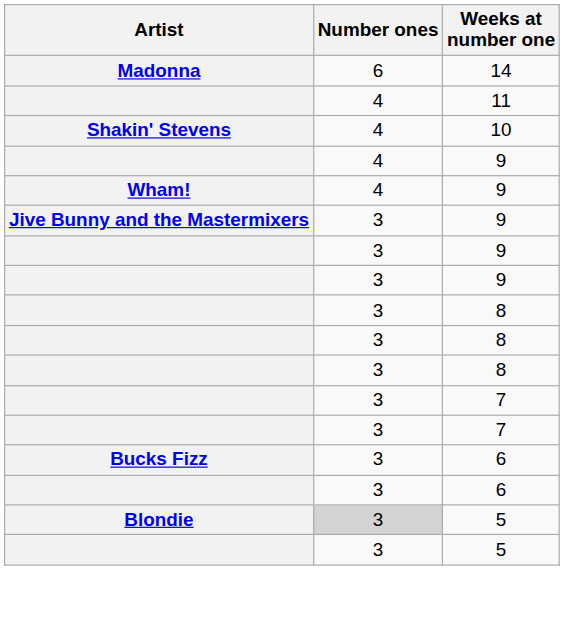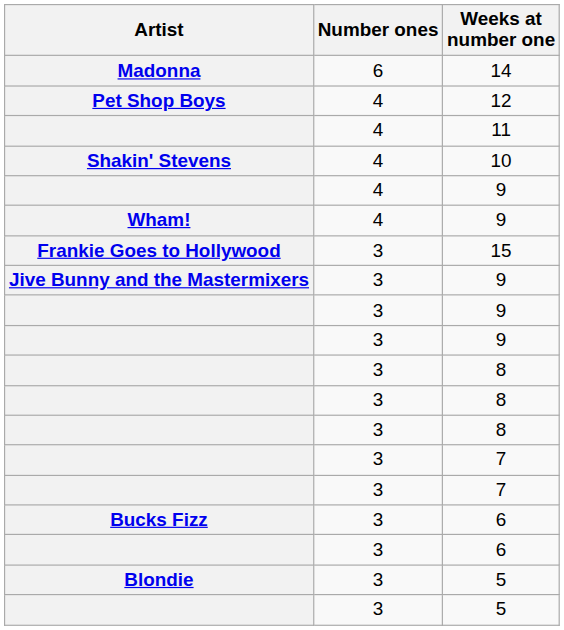 <table class="wikitable plainrowheaders sortable">
 <tr>
 <th scope=col>Artist</th>
 <th scope=col>Number ones</th>
 <th scope=col>Weeks at<br>number one</th>
 </tr>
 <tr>
 <th scope=row><a href='#'>Madonna</a></th>
 <td align=center>6</td>
 <td align=center>14</td>
+</tr>
+<tr>
+<th scope=row><a href='#'>Pet Shop Boys</a></th>
+<td align=center>4</td>
+<td align=center>12</td>
 </tr>
 <tr>
 <th scope=row></th>
 <td align=center>4</td>
 <td align=center>11</td>
 </tr>
 <tr>
 <th scope=row><a href='#'>Shakin' Stevens</a></th>
 <td align=center>4</td>
 <td align=center>10</td>
 </tr>
 <tr>
 <th scope=row></th>
 <td align=center>4</td>
 <td align=center>9</td>
 </tr>
 <tr>
 <th scope=row><a href='#'>Wham!</a></th>
 <td align=center>4</td>
 <td align=center>9</td>
+</tr>
+<tr>
+<th scope=row><a href='#'>Frankie Goes to Hollywood</a></th>
+<td align=center>3</td>
+<td align=center>15</td>
 </tr>
 <tr>
 <th scope=row><a href='#'>Jive Bunny and the Mastermixers</a></th>
 <td align=center>3</td>
 <td align=center>9</td>
 </tr>
 <tr>
 <th scope=row></th>
 <td align=center>3</td>
 <td align=center>9</td>
 </tr>
 <tr>
 <th scope=row></th>
 <td align=center>3</td>
 <td align=center>9</td>
 </tr>
 <tr>
 <th scope=row></th>
 <td align=center>3</td>
 <td align=center>8</td>
 </tr>
 <tr>
 <th scope=row></th>
 <td align=center>3</td>
 <td align=center>8</td>
 </tr>
 <tr>
 <th scope=row></th>
 <td align=center>3</td>
 <td align=center>8</td>
 </tr>
 <tr>
 <th scope=row></th>
 <td align=center>3</td>
 <td align=center>7</td>
 </tr>
 <tr>
 <th scope=row></th>
 <td align=center>3</td>
 <td align=center>7</td>
 </tr>
 <tr>
 <th scope=row><a href='#'>Bucks Fizz</a></th>
 <td align=center>3</td>
 <td align=center>6</td>
 </tr>
 <tr>
 <th scope=row></th>
 <td align=center>3</td>
 <td align=center>6</td>
 </tr>
 <tr>
 <th scope=row><a href='#'>Blondie</a></th>
-<td align=center style="background: lightgrey;">3</td>
+<td align=center>3</td>
 <td align=center>5</td>
 </tr>
 <tr>
 <th scope=row></th>
 <td align=center>3</td>
 <td align=center>5</td>
 </tr>
 </table>
